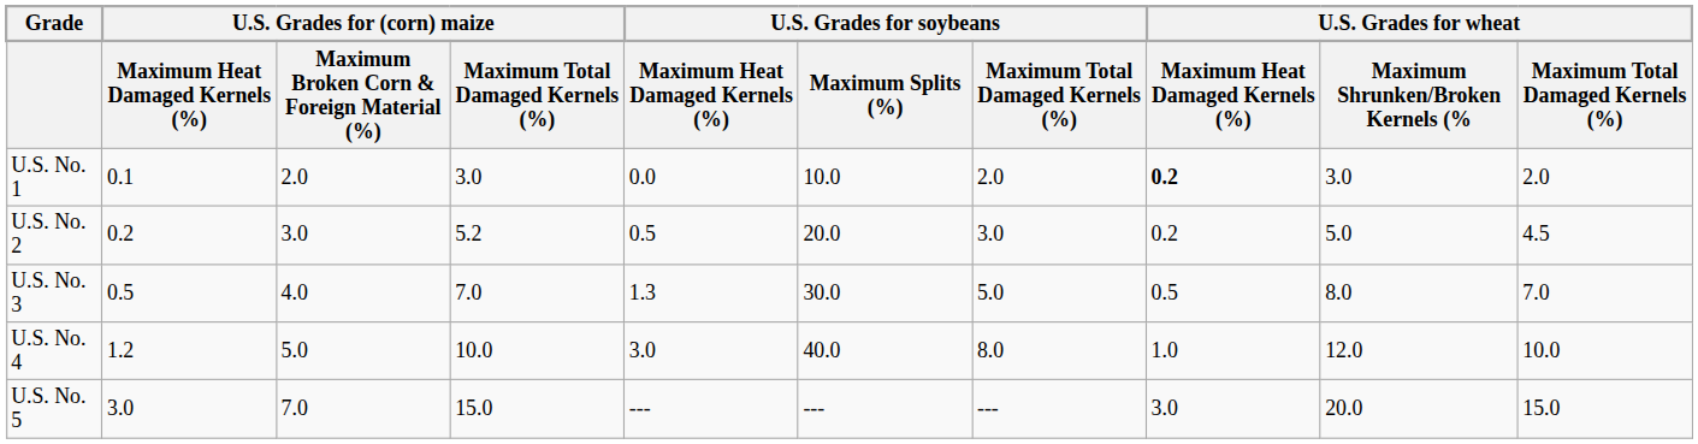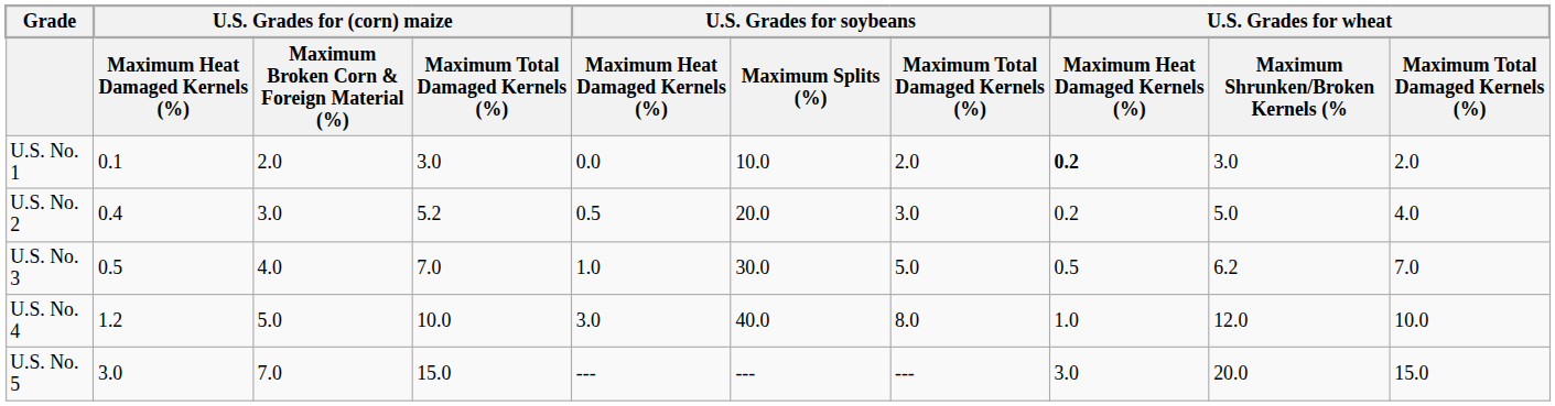 <table class="wikitable" style="margin: 1em auto 1em auto">
 <tr>
 <th colspan="1" style="border: 2px solid darkgray;">Grade</th>
 <th colspan="3" style="border: 2px solid darkgray;">U.S. Grades for (corn) maize </th>
 <th colspan="3" style="border: 2px solid darkgray;">U.S. Grades for soybeans</th>
 <th colspan="3" style="border: 2px solid darkgray;">U.S. Grades for wheat</th>
 </tr>
 <tr>
 <th scope="col" width="75px"></th>
 <th scope="col" width="150px">Maximum Heat Damaged Kernels (%)</th>
 <th scope="col" width="150px">Maximum Broken Corn & Foreign Material (%)</th>
 <th scope="col" width="150px">Maximum Total Damaged Kernels (%)</th>
 <th scope="col" width="150px">Maximum Heat Damaged Kernels (%)</th>
 <th scope="col" width="150px">Maximum Splits (%)</th>
 <th scope="col" width="150px">Maximum Total Damaged Kernels (%)</th>
 <th scope="col" width="150px">Maximum Heat Damaged Kernels (%)</th>
 <th scope="col" width="150px">Maximum Shrunken/Broken Kernels (%</th>
 <th scope="col" width="150px">Maximum Total Damaged Kernels (%)</th>
 </tr>
 <tr>
 <td>U.S. No. 1</td>
 <td>0.1</td>
 <td>2.0</td>
 <td>3.0</td>
 <td>0.0</td>
 <td>10.0</td>
 <td>2.0</td>
 <td><strong>0.2</strong></td>
 <td>3.0</td>
 <td>2.0</td>
 </tr>
 <tr>
 <td>U.S. No. 2</td>
-<td>0.2</td>
+<td>0.4</td>
 <td>3.0</td>
 <td>5.2</td>
 <td>0.5</td>
 <td>20.0</td>
 <td>3.0</td>
 <td>0.2</td>
 <td>5.0</td>
-<td>4.5</td>
+<td>4.0</td>
 </tr>
 <tr>
 <td>U.S. No. 3</td>
 <td>0.5</td>
 <td>4.0</td>
 <td>7.0</td>
-<td>1.3</td>
+<td>1.0</td>
 <td>30.0</td>
 <td>5.0</td>
 <td>0.5</td>
-<td>8.0</td>
+<td>6.2</td>
 <td>7.0</td>
 </tr>
 <tr>
 <td>U.S. No. 4</td>
 <td>1.2</td>
 <td>5.0</td>
 <td>10.0</td>
 <td>3.0</td>
 <td>40.0</td>
 <td>8.0</td>
 <td>1.0</td>
 <td>12.0</td>
 <td>10.0</td>
 </tr>
 <tr>
 <td>U.S. No. 5</td>
 <td>3.0</td>
 <td>7.0</td>
 <td>15.0</td>
 <td>---</td>
 <td>---</td>
 <td>---</td>
 <td>3.0</td>
 <td>20.0</td>
 <td>15.0</td>
 </tr>
 </table>
